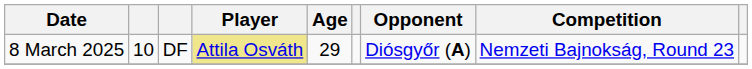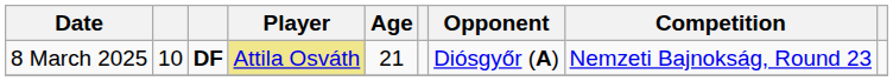 <table class="wikitable sortable" style="text-align:center; font-size:95%;">
 <tr>
 <th>Date</th>
 <th></th>
 <th></th>
 <th>Player</th>
 <th>Age</th>
 <th></th>
 <th>Opponent</th>
 <th>Competition</th>
 <th class="unsortable"></th>
 </tr>
 <tr>
 <td data-sort-value="1">8 March 2025</td>
 <td>10</td>
-<td>DF</td>
+<td><strong>DF</strong></td>
 <td style="background: khaki; text-align:left;" data-sort-value="Osvath"> <a href='#'>Attila Osváth</a></td>
-<td>29</td>
+<td>21</td>
 <td></td>
 <td style="text-align:left;"><a href='#'>Diósgyőr</a> (<strong>A</strong>)</td>
 <td style="text-align:left;"><a href='#'>Nemzeti Bajnokság, Round 23</a></td>
 <td></td>
 </tr>
 <tr>
 </tr>
 </table>
